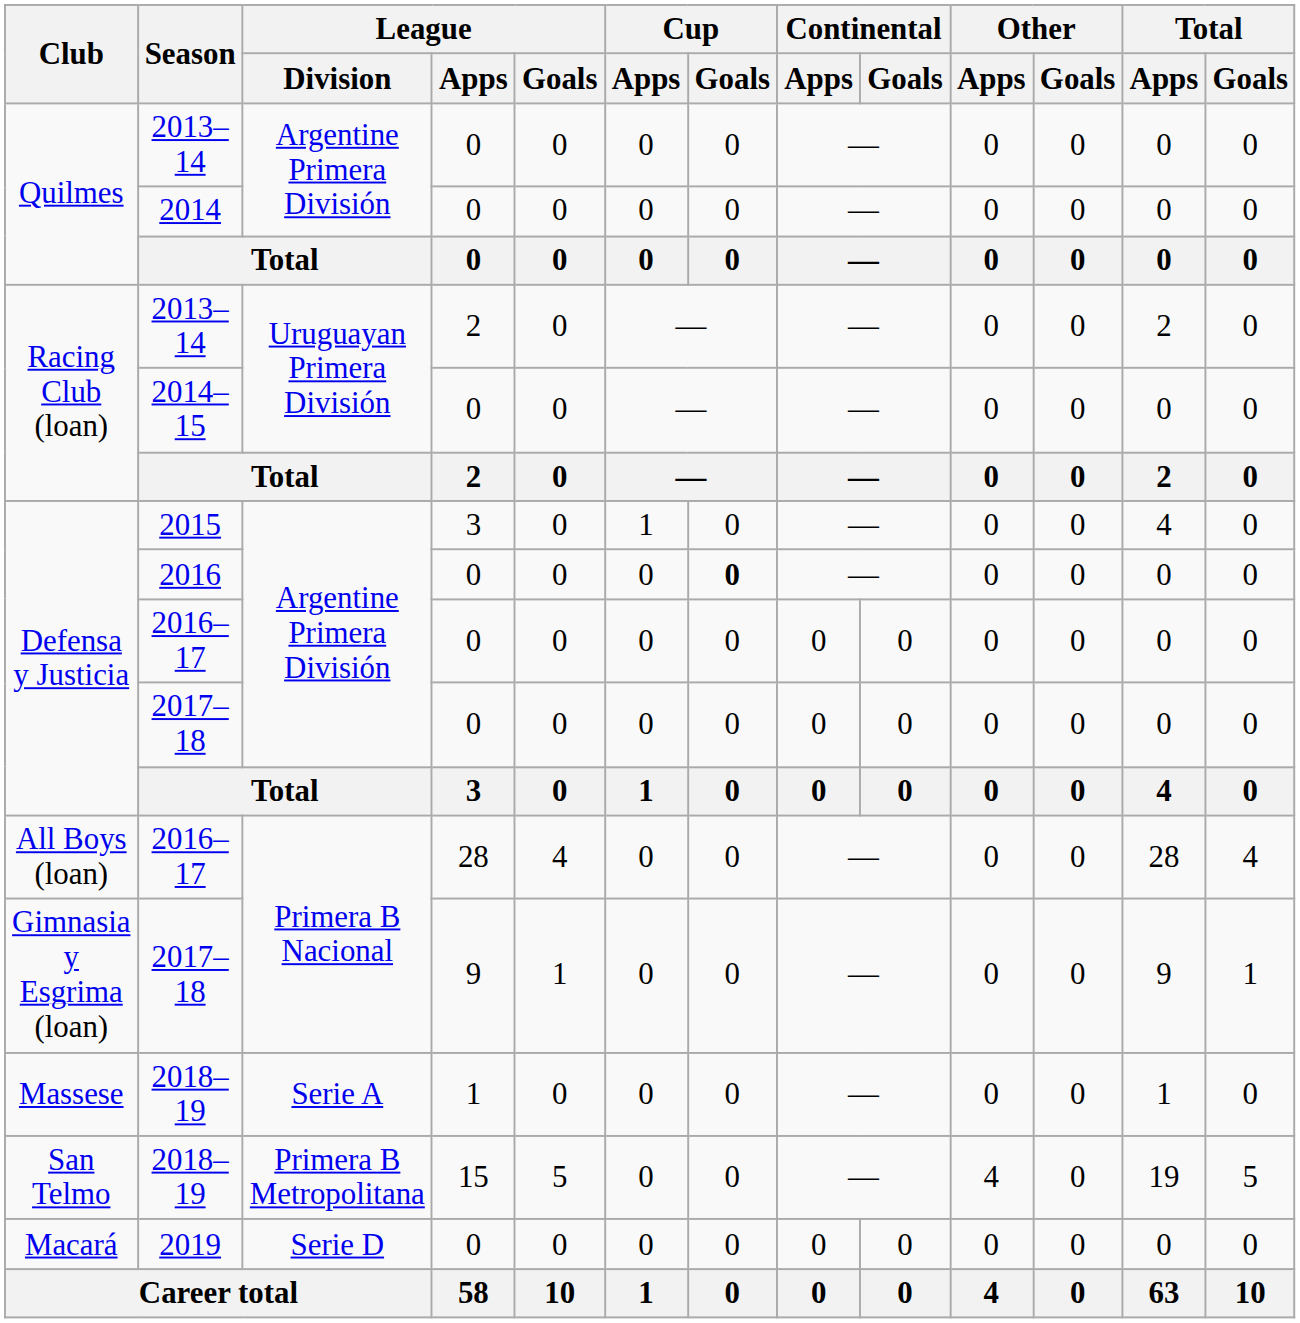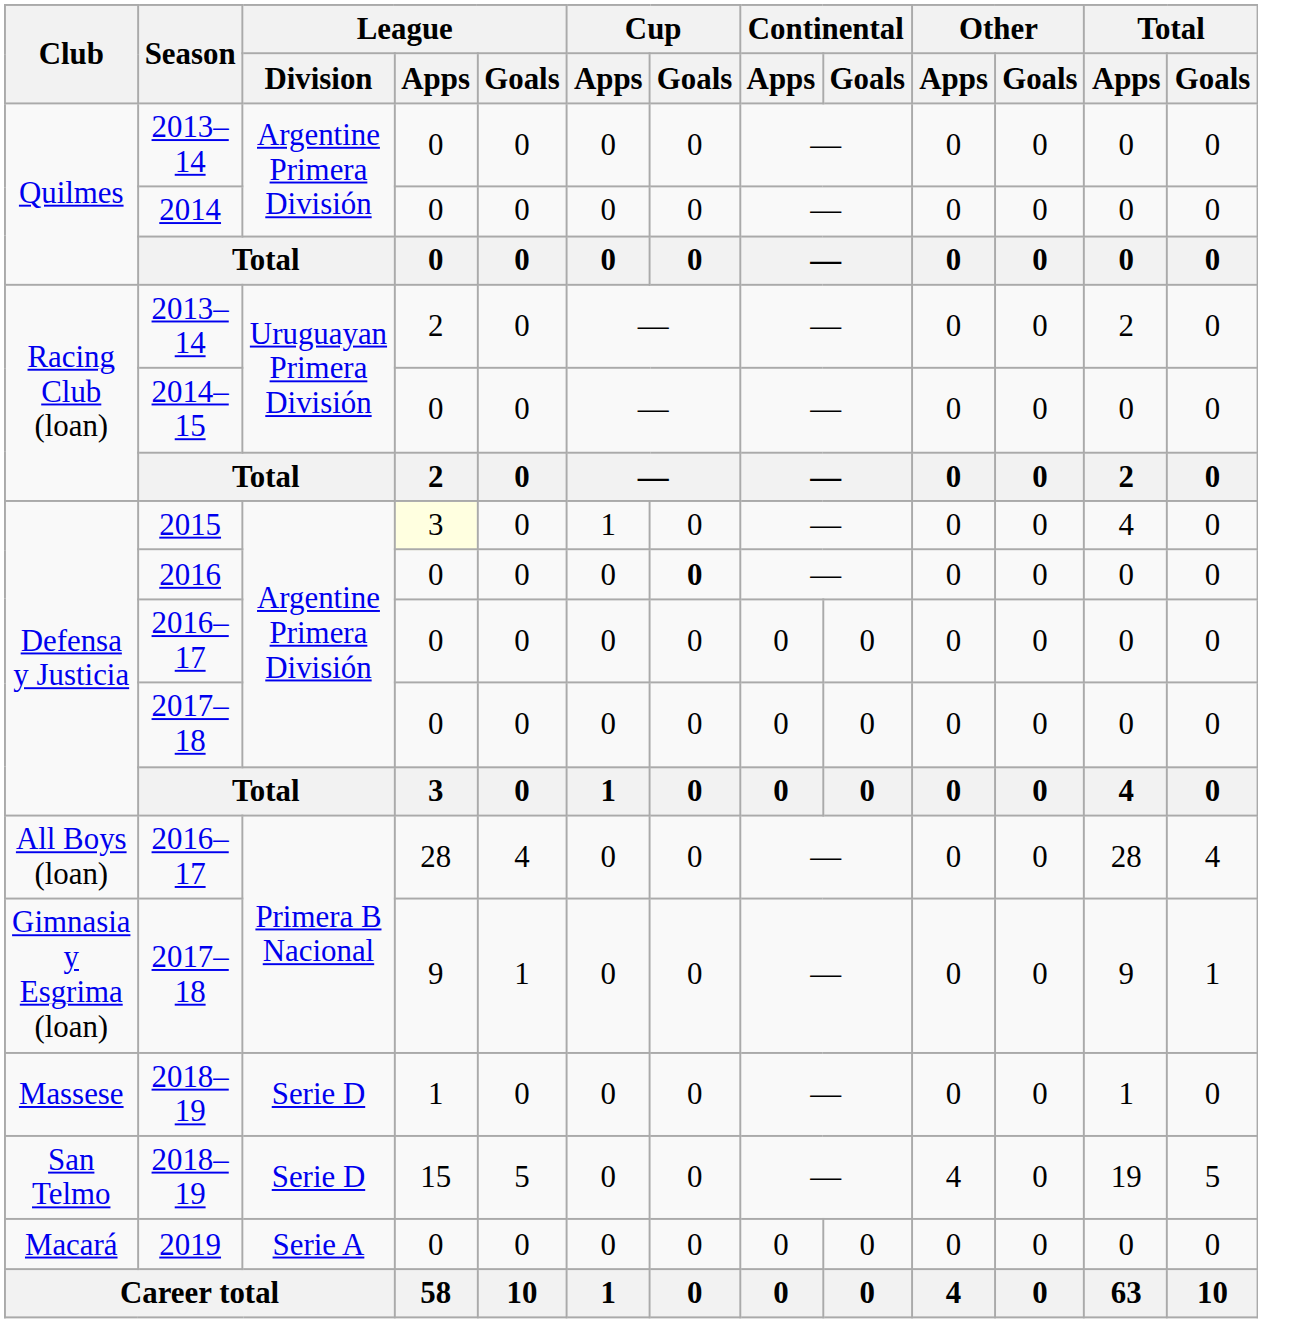 <table class="wikitable" style="text-align:center">
 <tr>
 <th rowspan="2">Club</th>
 <th rowspan="2">Season</th>
 <th colspan="3">League</th>
 <th colspan="2">Cup</th>
 <th colspan="2">Continental</th>
 <th colspan="2">Other</th>
 <th colspan="2">Total</th>
 </tr>
 <tr>
 <th>Division</th>
 <th>Apps</th>
 <th>Goals</th>
 <th>Apps</th>
 <th>Goals</th>
 <th>Apps</th>
 <th>Goals</th>
 <th>Apps</th>
 <th>Goals</th>
 <th>Apps</th>
 <th>Goals</th>
 </tr>
 <tr>
 <td rowspan="3"><a href='#'>Quilmes</a></td>
 <td><a href='#'>2013–14</a></td>
 <td rowspan="2"><a href='#'>Argentine Primera División</a></td>
 <td>0</td>
 <td>0</td>
 <td>0</td>
 <td>0</td>
 <td colspan="2">—</td>
 <td>0</td>
 <td>0</td>
 <td>0</td>
 <td>0</td>
 </tr>
 <tr>
 <td><a href='#'>2014</a></td>
 <td>0</td>
 <td>0</td>
 <td>0</td>
 <td>0</td>
 <td colspan="2">—</td>
 <td>0</td>
 <td>0</td>
 <td>0</td>
 <td>0</td>
 </tr>
 <tr>
 <th colspan="2">Total</th>
 <th>0</th>
 <th>0</th>
 <th>0</th>
 <th>0</th>
 <th colspan="2">—</th>
 <th>0</th>
 <th>0</th>
 <th>0</th>
 <th>0</th>
 </tr>
 <tr>
 <td rowspan="3"><a href='#'>Racing Club</a> (loan)</td>
 <td><a href='#'>2013–14</a></td>
 <td rowspan="2"><a href='#'>Uruguayan Primera División</a></td>
 <td>2</td>
 <td>0</td>
 <td colspan="2">—</td>
 <td colspan="2">—</td>
 <td>0</td>
 <td>0</td>
 <td>2</td>
 <td>0</td>
 </tr>
 <tr>
 <td><a href='#'>2014–15</a></td>
 <td>0</td>
 <td>0</td>
 <td colspan="2">—</td>
 <td colspan="2">—</td>
 <td>0</td>
 <td>0</td>
 <td>0</td>
 <td>0</td>
 </tr>
 <tr>
 <th colspan="2">Total</th>
 <th>2</th>
 <th>0</th>
 <th colspan="2">—</th>
 <th colspan="2">—</th>
 <th>0</th>
 <th>0</th>
 <th>2</th>
 <th>0</th>
 </tr>
 <tr>
 <td rowspan="5"><a href='#'>Defensa y Justicia</a></td>
 <td><a href='#'>2015</a></td>
 <td rowspan="4"><a href='#'>Argentine Primera División</a></td>
-<td>3</td>
+<td style="background: lightyellow;">3</td>
 <td>0</td>
 <td>1</td>
 <td>0</td>
 <td colspan="2">—</td>
 <td>0</td>
 <td>0</td>
 <td>4</td>
 <td>0</td>
 </tr>
 <tr>
 <td><a href='#'>2016</a></td>
 <td>0</td>
 <td>0</td>
 <td>0</td>
 <td><strong>0</strong></td>
 <td colspan="2">—</td>
 <td>0</td>
 <td>0</td>
 <td>0</td>
 <td>0</td>
 </tr>
 <tr>
 <td><a href='#'>2016–17</a></td>
 <td>0</td>
 <td>0</td>
 <td>0</td>
 <td>0</td>
 <td>0</td>
 <td>0</td>
 <td>0</td>
 <td>0</td>
 <td>0</td>
 <td>0</td>
 </tr>
 <tr>
 <td><a href='#'>2017–18</a></td>
 <td>0</td>
 <td>0</td>
 <td>0</td>
 <td>0</td>
 <td>0</td>
 <td>0</td>
 <td>0</td>
 <td>0</td>
 <td>0</td>
 <td>0</td>
 </tr>
 <tr>
 <th colspan="2">Total</th>
 <th>3</th>
 <th>0</th>
 <th>1</th>
 <th>0</th>
 <th>0</th>
 <th>0</th>
 <th>0</th>
 <th>0</th>
 <th>4</th>
 <th>0</th>
 </tr>
 <tr>
 <td rowspan="1"><a href='#'>All Boys</a> (loan)</td>
 <td><a href='#'>2016–17</a></td>
 <td rowspan="2"><a href='#'>Primera B Nacional</a></td>
 <td>28</td>
 <td>4</td>
 <td>0</td>
 <td>0</td>
 <td colspan="2">—</td>
 <td>0</td>
 <td>0</td>
 <td>28</td>
 <td>4</td>
 </tr>
 <tr>
 <td rowspan="1"><a href='#'>Gimnasia y Esgrima</a> (loan)</td>
 <td><a href='#'>2017–18</a></td>
 <td>9</td>
 <td>1</td>
 <td>0</td>
 <td>0</td>
 <td colspan="2">—</td>
 <td>0</td>
 <td>0</td>
 <td>9</td>
 <td>1</td>
 </tr>
 <tr>
 <td rowspan="1"><a href='#'>Massese</a></td>
 <td><a href='#'>2018–19</a></td>
-<td rowspan="1"><a href='#'>Serie A</a></td>
+<td rowspan="1"><a href='#'>Serie D</a></td>
 <td>1</td>
 <td>0</td>
 <td>0</td>
 <td>0</td>
 <td colspan="2">—</td>
 <td>0</td>
 <td>0</td>
 <td>1</td>
 <td>0</td>
 </tr>
 <tr>
 <td rowspan="1"><a href='#'>San Telmo</a></td>
 <td><a href='#'>2018–19</a></td>
-<td rowspan="1"><a href='#'>Primera B Metropolitana</a></td>
+<td rowspan="1"><a href='#'>Serie D</a></td>
 <td>15</td>
 <td>5</td>
 <td>0</td>
 <td>0</td>
 <td colspan="2">—</td>
 <td>4</td>
 <td>0</td>
 <td>19</td>
 <td>5</td>
 </tr>
 <tr>
 <td rowspan="1"><a href='#'>Macará</a></td>
 <td><a href='#'>2019</a></td>
-<td rowspan="1"><a href='#'>Serie D</a></td>
+<td rowspan="1"><a href='#'>Serie A</a></td>
 <td>0</td>
 <td>0</td>
 <td>0</td>
 <td>0</td>
 <td>0</td>
 <td>0</td>
 <td>0</td>
 <td>0</td>
 <td>0</td>
 <td>0</td>
 </tr>
 <tr>
 <th colspan="3">Career total</th>
 <th>58</th>
 <th>10</th>
 <th>1</th>
 <th>0</th>
 <th>0</th>
 <th>0</th>
 <th>4</th>
 <th>0</th>
 <th>63</th>
 <th>10</th>
 </tr>
 </table>
